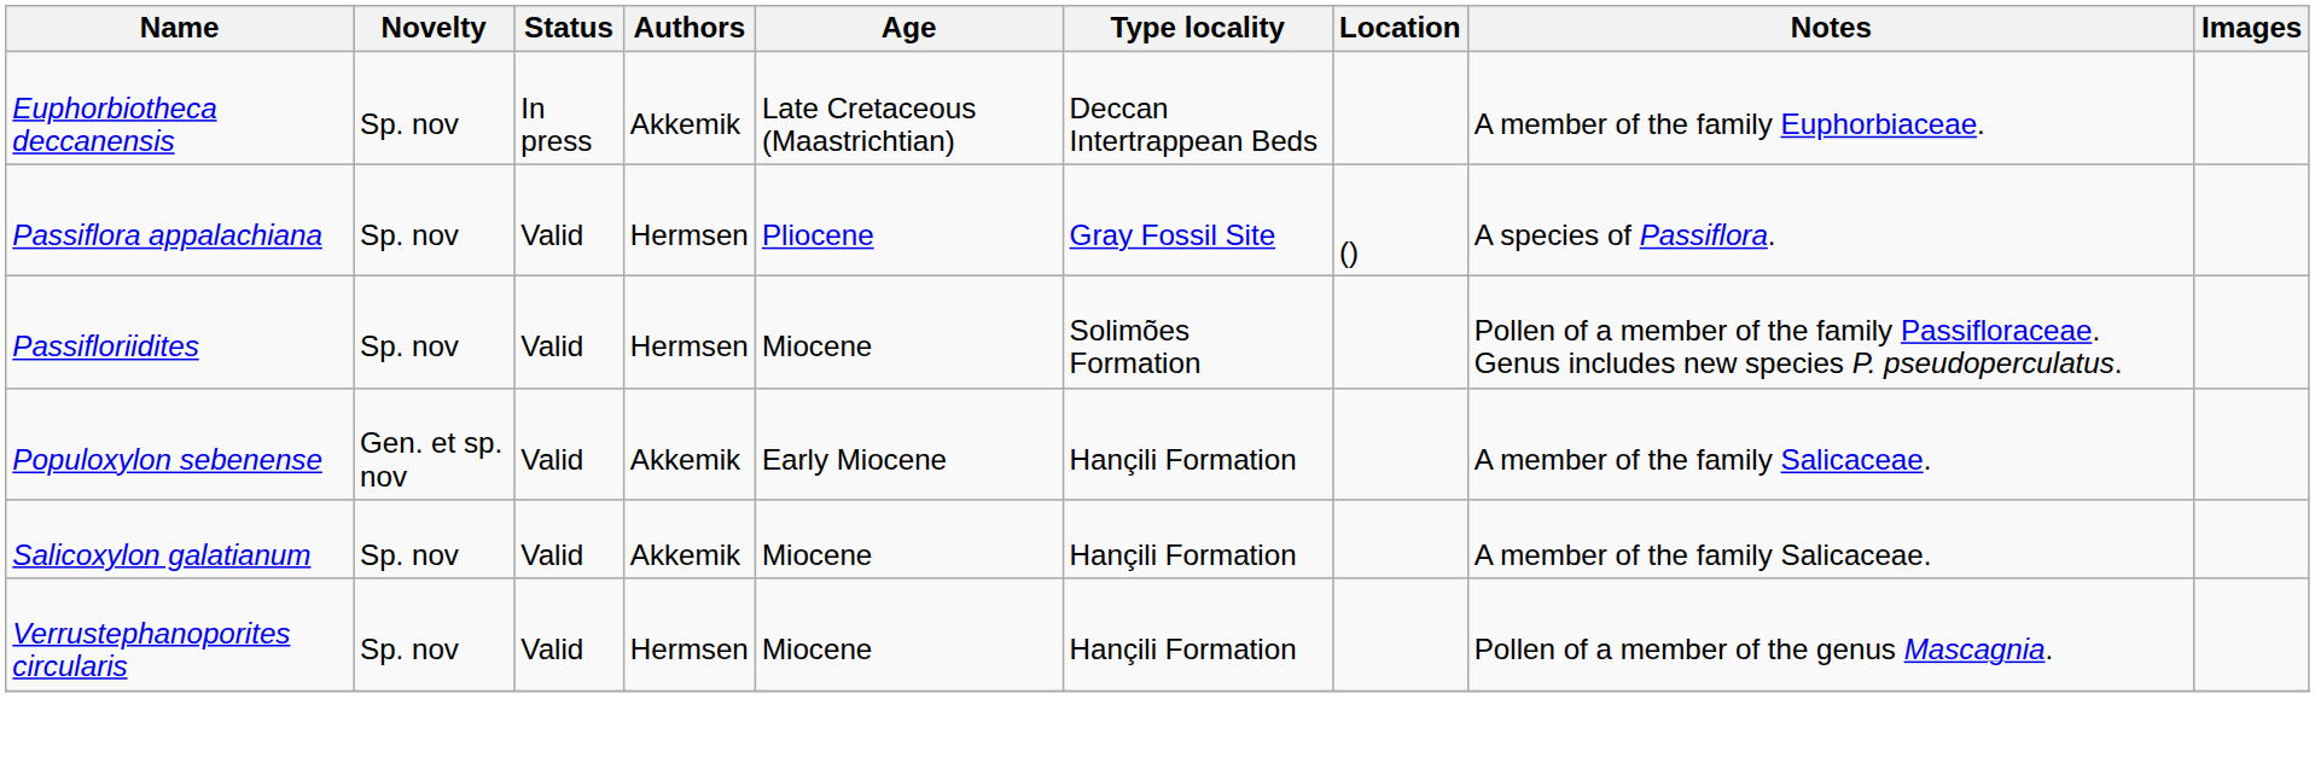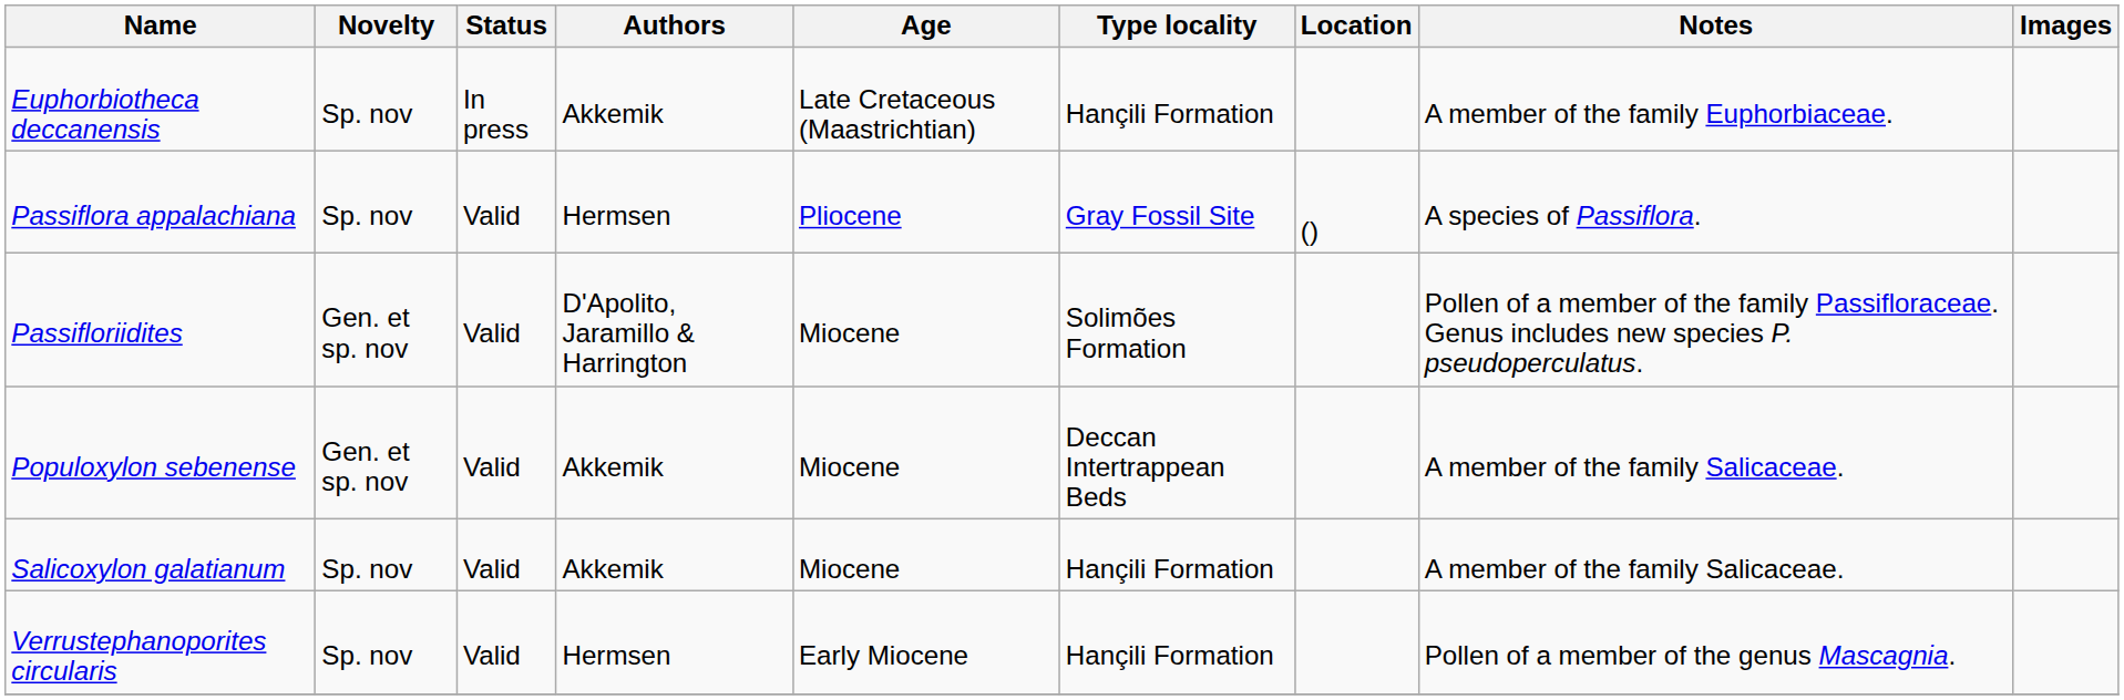 <table class="wikitable sortable" align="center" width="100%">
 <tr>
 <th>Name</th>
 <th>Novelty</th>
 <th>Status</th>
 <th>Authors</th>
 <th>Age</th>
 <th>Type locality</th>
 <th>Location</th>
 <th>Notes</th>
 <th>Images</th>
 </tr>
 <tr>
 <td><br><em><a href='#'>Euphorbiotheca deccanensis</a></em></td>
 <td><br>Sp. nov</td>
 <td><br>In press</td>
 <td><br>Akkemik</td>
 <td><br>Late Cretaceous (Maastrichtian)</td>
-<td><br>Deccan Intertrappean Beds</td>
+<td><br>Hançili Formation</td>
 <td><br></td>
 <td><br>A member of the family <a href='#'>Euphorbiaceae</a>.</td>
 <td></td>
 </tr>
 <tr>
 <td><br><em><a href='#'>Passiflora appalachiana</a></em></td>
 <td><br>Sp. nov</td>
 <td><br>Valid</td>
 <td><br>Hermsen</td>
 <td><br><a href='#'>Pliocene</a></td>
 <td><br><a href='#'>Gray Fossil Site</a></td>
 <td><br><br>()</td>
 <td><br>A species of <em><a href='#'>Passiflora</a></em>.</td>
 <td></td>
 </tr>
 <tr>
 <td><br><em><a href='#'>Passifloriidites</a></em></td>
-<td><br>Sp. nov</td>
+<td><br>Gen. et sp. nov</td>
 <td><br>Valid</td>
-<td><br>Hermsen</td>
+<td><br>D'Apolito, Jaramillo & Harrington</td>
 <td><br>Miocene</td>
 <td><br>Solimões Formation</td>
 <td><br></td>
 <td><br>Pollen of a member of the family <a href='#'>Passifloraceae</a>. Genus includes new species <em>P. pseudoperculatus</em>.</td>
 <td></td>
 </tr>
 <tr>
 <td><br><em><a href='#'>Populoxylon sebenense</a></em></td>
 <td><br>Gen. et sp. nov</td>
 <td><br>Valid</td>
 <td><br>Akkemik</td>
-<td><br>Early Miocene</td>
-<td><br>Hançili Formation</td>
+<td><br>Miocene</td>
+<td><br>Deccan Intertrappean Beds</td>
 <td><br></td>
 <td><br>A member of the family <a href='#'>Salicaceae</a>.</td>
 <td></td>
 </tr>
 <tr>
 <td><br><em><a href='#'>Salicoxylon galatianum</a></em></td>
 <td><br>Sp. nov</td>
 <td><br>Valid</td>
 <td><br>Akkemik</td>
 <td><br>Miocene</td>
 <td><br>Hançili Formation</td>
 <td><br></td>
 <td><br>A member of the family Salicaceae.</td>
 <td></td>
 </tr>
 <tr>
 <td><br><em><a href='#'>Verrustephanoporites circularis</a></em></td>
 <td><br>Sp. nov</td>
 <td><br>Valid</td>
 <td><br>Hermsen</td>
-<td><br>Miocene</td>
+<td><br>Early Miocene</td>
 <td><br>Hançili Formation</td>
 <td><br></td>
 <td><br>Pollen of a member of the genus <em><a href='#'>Mascagnia</a></em>.</td>
 <td></td>
 </tr>
 <tr>
 </tr>
 </table>
